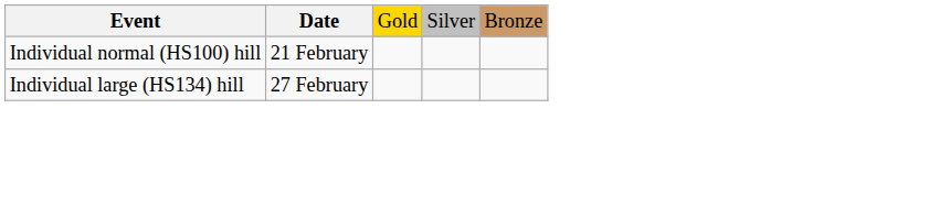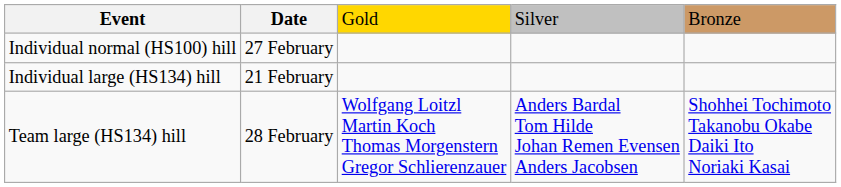 <table class="wikitable">
 <tr>
 <th>Event</th>
 <th>Date</th>
 <td style="background:gold;">Gold</td>
 <td style="background:silver;">Silver</td>
 <td style="background:#c96;">Bronze</td>
 </tr>
 <tr>
 <td>Individual normal (HS100) hill</td>
+<td>27 February</td>
+<td></td>
+<td></td>
+<td></td>
+</tr>
+<tr>
+<td>Individual large (HS134) hill</td>
 <td>21 February</td>
 <td></td>
 <td></td>
 <td></td>
 </tr>
 <tr>
-<td>Individual large (HS134) hill</td>
-<td>27 February</td>
-<td></td>
-<td></td>
-<td></td>
+<td>Team large (HS134) hill</td>
+<td>28 February</td>
+<td><a href='#'>Wolfgang Loitzl</a><br><a href='#'>Martin Koch</a><br><a href='#'>Thomas Morgenstern</a><br><a href='#'>Gregor Schlierenzauer</a><br></td>
+<td><a href='#'>Anders Bardal</a><br><a href='#'>Tom Hilde</a><br><a href='#'>Johan Remen Evensen</a><br><a href='#'>Anders Jacobsen</a><br></td>
+<td><a href='#'>Shohhei Tochimoto</a><br><a href='#'>Takanobu Okabe</a><br><a href='#'>Daiki Ito</a><br><a href='#'>Noriaki Kasai</a><br></td>
 </tr>
 </table>
